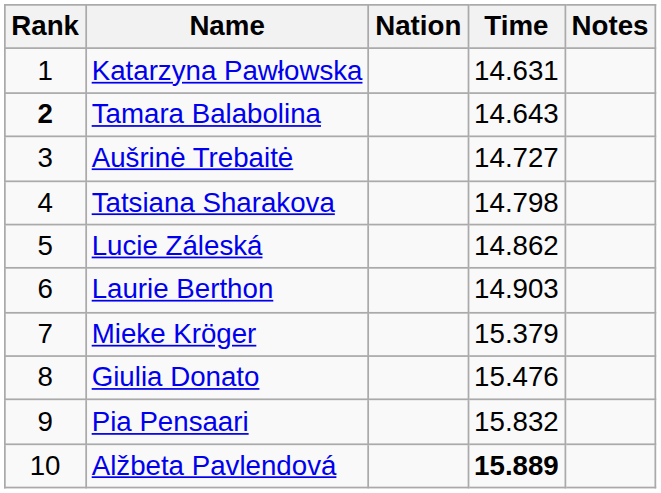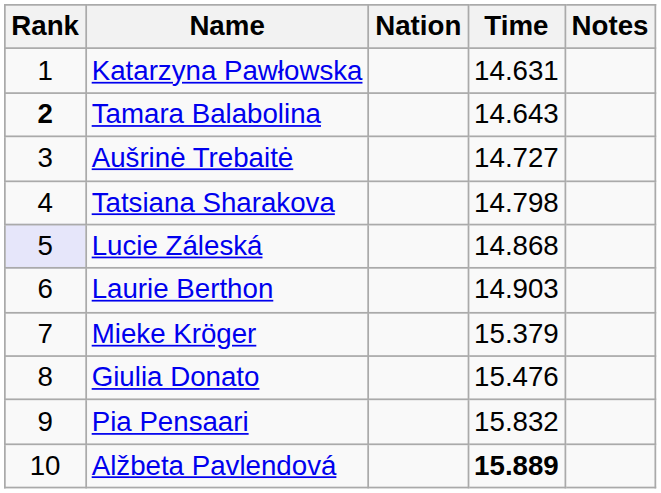 <table class="wikitable sortable" style="text-align:center">
 <tr>
 <th>Rank</th>
 <th>Name</th>
 <th>Nation</th>
 <th>Time</th>
 <th>Notes</th>
 </tr>
 <tr>
 <td>1</td>
 <td align=left><a href='#'>Katarzyna Pawłowska</a></td>
 <td align=left></td>
 <td>14.631</td>
 <td></td>
 </tr>
 <tr>
 <td><strong>2</strong></td>
 <td align=left><a href='#'>Tamara Balabolina</a></td>
 <td align=left></td>
 <td>14.643</td>
 <td></td>
 </tr>
 <tr>
 <td>3</td>
 <td align=left><a href='#'>Aušrinė Trebaitė</a></td>
 <td align=left></td>
 <td>14.727</td>
 <td></td>
 </tr>
 <tr>
 <td>4</td>
 <td align=left><a href='#'>Tatsiana Sharakova</a></td>
 <td align=left></td>
 <td>14.798</td>
 <td></td>
 </tr>
 <tr>
-<td>5</td>
+<td style="background: lavender;">5</td>
 <td align=left><a href='#'>Lucie Záleská</a></td>
 <td align=left></td>
-<td>14.862</td>
+<td>14.868</td>
 <td></td>
 </tr>
 <tr>
 <td>6</td>
 <td align=left><a href='#'>Laurie Berthon</a></td>
 <td align=left></td>
 <td>14.903</td>
 <td></td>
 </tr>
 <tr>
 <td>7</td>
 <td align=left><a href='#'>Mieke Kröger</a></td>
 <td align=left></td>
 <td>15.379</td>
 <td></td>
 </tr>
 <tr>
 <td>8</td>
 <td align=left><a href='#'>Giulia Donato</a></td>
 <td align=left></td>
 <td>15.476</td>
 <td></td>
 </tr>
 <tr>
 <td>9</td>
 <td align=left><a href='#'>Pia Pensaari</a></td>
 <td align=left></td>
 <td>15.832</td>
 <td></td>
 </tr>
 <tr>
 <td>10</td>
 <td align=left><a href='#'>Alžbeta Pavlendová</a></td>
 <td align=left></td>
 <td><strong>15.889</strong></td>
 <td></td>
 </tr>
 </table>
